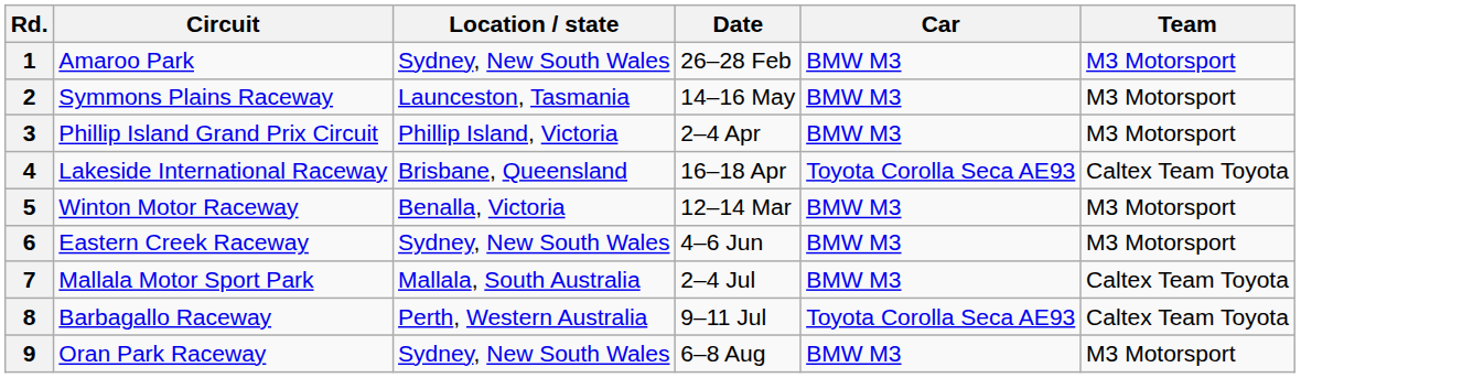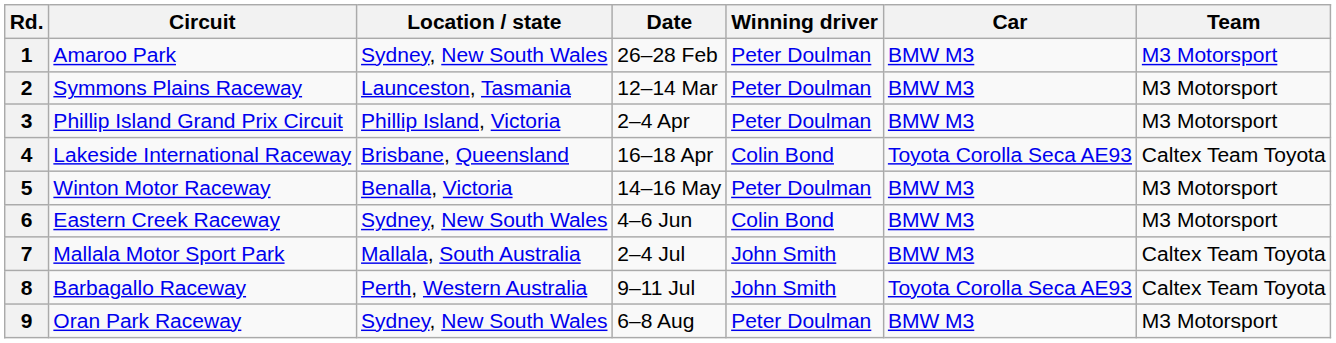 <table class="wikitable" style="font-size: 90%">
 <tr>
 <th>Rd.</th>
 <th>Circuit</th>
 <th>Location / state</th>
 <th>Date</th>
+<th>Winning driver</th>
 <th>Car</th>
 <th>Team</th>
 </tr>
 <tr>
 <th>1</th>
 <td><a href='#'>Amaroo Park</a></td>
 <td><a href='#'>Sydney</a>, <a href='#'>New South Wales</a></td>
 <td>26–28 Feb</td>
+<td> <a href='#'>Peter Doulman</a></td>
 <td><a href='#'>BMW M3</a></td>
 <td><a href='#'>M3 Motorsport</a></td>
 </tr>
 <tr>
 <th>2</th>
 <td><a href='#'>Symmons Plains Raceway</a></td>
 <td><a href='#'>Launceston</a>, <a href='#'>Tasmania</a></td>
-<td>14–16 May</td>
+<td>12–14 Mar</td>
+<td> <a href='#'>Peter Doulman</a></td>
 <td><a href='#'>BMW M3</a></td>
 <td>M3 Motorsport</td>
 </tr>
 <tr>
 <th>3</th>
 <td><a href='#'>Phillip Island Grand Prix Circuit</a></td>
 <td><a href='#'>Phillip Island</a>, <a href='#'>Victoria</a></td>
 <td>2–4 Apr</td>
+<td> <a href='#'>Peter Doulman</a></td>
 <td><a href='#'>BMW M3</a></td>
 <td>M3 Motorsport</td>
 </tr>
 <tr>
 <th>4</th>
 <td><a href='#'>Lakeside International Raceway</a></td>
 <td><a href='#'>Brisbane</a>, <a href='#'>Queensland</a></td>
 <td>16–18 Apr</td>
+<td> <a href='#'>Colin Bond</a></td>
 <td><a href='#'>Toyota Corolla Seca AE93</a></td>
 <td>Caltex Team Toyota</td>
 </tr>
 <tr>
 <th>5</th>
 <td><a href='#'>Winton Motor Raceway</a></td>
 <td><a href='#'>Benalla</a>, <a href='#'>Victoria</a></td>
-<td>12–14 Mar</td>
+<td>14–16 May</td>
+<td> <a href='#'>Peter Doulman</a></td>
 <td><a href='#'>BMW M3</a></td>
 <td>M3 Motorsport</td>
 </tr>
 <tr>
 <th>6</th>
 <td><a href='#'>Eastern Creek Raceway</a></td>
 <td><a href='#'>Sydney</a>, <a href='#'>New South Wales</a></td>
 <td>4–6 Jun</td>
+<td> <a href='#'>Colin Bond</a></td>
 <td><a href='#'>BMW M3</a></td>
 <td>M3 Motorsport</td>
 </tr>
 <tr>
 <th>7</th>
 <td><a href='#'>Mallala Motor Sport Park</a></td>
 <td><a href='#'>Mallala</a>, <a href='#'>South Australia</a></td>
 <td>2–4 Jul</td>
+<td> <a href='#'>John Smith</a></td>
 <td><a href='#'>BMW M3</a></td>
 <td>Caltex Team Toyota</td>
 </tr>
 <tr>
 <th>8</th>
 <td><a href='#'>Barbagallo Raceway</a></td>
 <td><a href='#'>Perth</a>, <a href='#'>Western Australia</a></td>
 <td>9–11 Jul</td>
+<td> <a href='#'>John Smith</a></td>
 <td><a href='#'>Toyota Corolla Seca AE93</a></td>
 <td>Caltex Team Toyota</td>
 </tr>
 <tr>
 <th>9</th>
 <td><a href='#'>Oran Park Raceway</a></td>
 <td><a href='#'>Sydney</a>, <a href='#'>New South Wales</a></td>
 <td>6–8 Aug</td>
+<td> <a href='#'>Peter Doulman</a></td>
 <td><a href='#'>BMW M3</a></td>
 <td>M3 Motorsport</td>
 </tr>
 </table>
